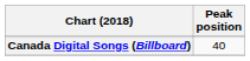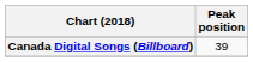 <table class="wikitable sortable plainrowheaders" style="text-align:center;">
 <tr>
 <th>Chart (2018)</th>
 <th>Peak <br> position</th>
 </tr>
 <tr>
 </tr>
 <tr>
 <th scope="row">Canada <a href='#'>Digital Songs</a> (<a href='#'><em>Billboard</em></a>)</th>
-<td>40</td>
+<td>39</td>
 </tr>
 <tr>
 </tr>
 </table>
